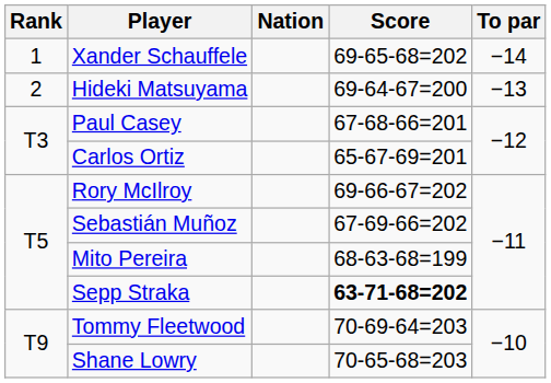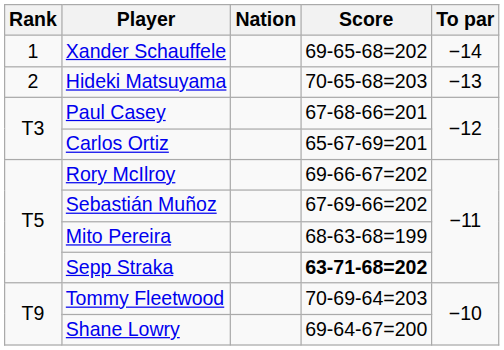 <table class="wikitable">
 <tr>
 <th>Rank</th>
 <th>Player</th>
 <th>Nation</th>
 <th>Score</th>
 <th>To par</th>
 </tr>
 <tr>
 <td align=center>1</td>
 <td><a href='#'>Xander Schauffele</a></td>
 <td></td>
 <td align=center>69-65-68=202</td>
 <td align=center>−14</td>
 </tr>
 <tr>
 <td align=center>2</td>
 <td><a href='#'>Hideki Matsuyama</a></td>
 <td></td>
-<td align=center>69-64-67=200</td>
+<td align=center>70-65-68=203</td>
 <td align=center>−13</td>
 </tr>
 <tr>
 <td rowspan=2 align=center>T3</td>
 <td><a href='#'>Paul Casey</a></td>
 <td></td>
 <td align=center>67-68-66=201</td>
 <td rowspan=2 align=center>−12</td>
 </tr>
 <tr>
 <td><a href='#'>Carlos Ortiz</a></td>
 <td></td>
 <td align=center>65-67-69=201</td>
 </tr>
 <tr>
 <td rowspan=4 align=center>T5</td>
 <td><a href='#'>Rory McIlroy</a></td>
 <td></td>
 <td align=center>69-66-67=202</td>
 <td rowspan=4 align=center>−11</td>
 </tr>
 <tr>
 <td><a href='#'>Sebastián Muñoz</a></td>
 <td></td>
 <td align=center>67-69-66=202</td>
 </tr>
 <tr>
 <td><a href='#'>Mito Pereira</a></td>
 <td></td>
 <td align=center>68-63-68=199</td>
 </tr>
 <tr>
 <td><a href='#'>Sepp Straka</a></td>
 <td></td>
 <td align=center><strong>63-71-68=202</strong></td>
 </tr>
 <tr>
 <td rowspan=2 align=center>T9</td>
 <td><a href='#'>Tommy Fleetwood</a></td>
 <td></td>
 <td align=center>70-69-64=203</td>
 <td rowspan=2 align=center>−10</td>
 </tr>
 <tr>
 <td><a href='#'>Shane Lowry</a></td>
 <td></td>
-<td align=center>70-65-68=203</td>
+<td align=center>69-64-67=200</td>
 </tr>
 </table>
